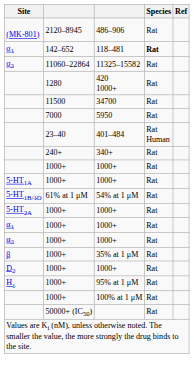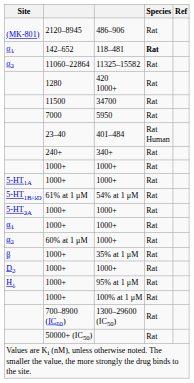 <table class="wikitable sortable floatright" style="font-size:small;">
 <tr>
 <th>Site</th>
 <th></th>
 <th></th>
 <th>Species</th>
 <th>Ref</th>
 </tr>
 <tr>
 <td><a href='#'><br>(MK-801)</a></td>
 <td>2120–8945</td>
 <td>486–906</td>
 <td>Rat</td>
 <td></td>
 </tr>
 <tr>
 <td><a href='#'>σ<sub>1</sub></a></td>
 <td>142–652</td>
 <td>118–481</td>
 <td><strong>Rat</strong></td>
 <td></td>
 </tr>
 <tr>
 <td><a href='#'>σ<sub>2</sub></a></td>
 <td>11060–22864</td>
 <td>11325–15582</td>
 <td>Rat</td>
 <td></td>
 </tr>
 <tr>
 <td></td>
 <td>1280<br></td>
 <td>420<br>1000+</td>
 <td>Rat</td>
 <td><br></td>
 </tr>
 <tr>
 <td></td>
 <td>11500</td>
 <td>34700</td>
 <td>Rat</td>
 <td></td>
 </tr>
 <tr>
 <td></td>
 <td>7000</td>
 <td>5950</td>
 <td>Rat</td>
 <td></td>
 </tr>
 <tr>
 <td></td>
 <td>23–40</td>
 <td>401–484</td>
 <td>Rat<br>Human</td>
 <td></td>
 </tr>
 <tr>
 <td></td>
 <td>240+</td>
 <td>340+</td>
 <td>Rat</td>
 <td></td>
 </tr>
 <tr>
 <td></td>
 <td>1000+</td>
 <td>1000+</td>
 <td>Rat</td>
 <td></td>
 </tr>
 <tr>
 <td><a href='#'>5-HT<sub>1A</sub></a></td>
 <td>1000+</td>
 <td>1000+</td>
 <td>Rat</td>
 <td></td>
 </tr>
 <tr>
 <td><a href='#'>5-HT<sub>1B</sub></a><sub>/</sub><a href='#'><sub>1D</sub></a></td>
 <td>61% at 1 μM</td>
 <td>54% at 1 μM</td>
 <td>Rat</td>
 <td></td>
 </tr>
 <tr>
 <td><a href='#'>5-HT<sub>2A</sub></a></td>
 <td>1000+</td>
 <td>1000+</td>
 <td>Rat</td>
 <td></td>
 </tr>
 <tr>
 <td><a href='#'>α<sub>1</sub></a></td>
 <td>1000+</td>
 <td>1000+</td>
 <td>Rat</td>
 <td></td>
 </tr>
 <tr>
 <td><a href='#'>α<sub>2</sub></a></td>
-<td>1000+</td>
+<td>60% at 1 μM</td>
 <td>1000+</td>
 <td>Rat</td>
 <td></td>
 </tr>
 <tr>
 <td><a href='#'>β</a></td>
 <td>1000+</td>
 <td>35% at 1 μM</td>
 <td>Rat</td>
 <td></td>
 </tr>
 <tr>
 <td><a href='#'>D<sub>2</sub></a></td>
 <td>1000+</td>
 <td>1000+</td>
 <td>Rat</td>
 <td></td>
 </tr>
 <tr>
 <td><a href='#'>H<sub>1</sub></a></td>
 <td>1000+</td>
 <td>95% at 1 μM</td>
 <td>Rat</td>
 <td></td>
 </tr>
 <tr>
 <td></td>
 <td>1000+</td>
 <td>100% at 1 μM</td>
 <td>Rat</td>
 <td></td>
 </tr>
 <tr>
 <td></td>
+<td>700–8900<br>(<a href='#'>IC<sub>50</sub></a>)</td>
+<td>1300–29600<br>(IC<sub>50</sub>)</td>
+<td>Rat</td>
+<td></td>
+</tr>
+<tr>
+<td></td>
 <td>50000+ (IC<sub>50</sub>)</td>
 <td></td>
 <td>Rat</td>
 <td></td>
 </tr>
 <tr class="sortbottom">
 <td colspan="5" style="width: 1px;">Values are K<sub>i</sub> (nM), unless otherwise noted. The smaller the value, the more strongly the drug binds to the site.</td>
 </tr>
 </table>
